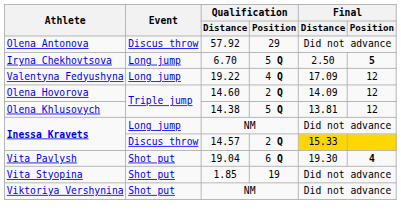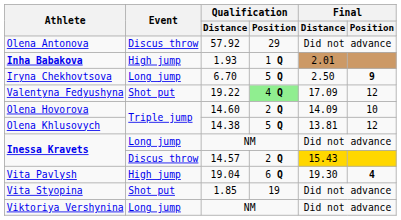 <table class=wikitable style="font-size:90%">
 <tr>
 <th rowspan="2">Athlete</th>
 <th rowspan="2">Event</th>
 <th colspan="2">Qualification</th>
 <th colspan="2">Final</th>
 </tr>
 <tr style="font-size:95%">
 <th>Distance</th>
 <th>Position</th>
 <th>Distance</th>
 <th>Position</th>
 </tr>
 <tr align=center>
 <td align=left><a href='#'>Olena Antonova</a></td>
 <td align=left><a href='#'>Discus throw</a></td>
 <td>57.92</td>
 <td>29</td>
 <td colspan=2>Did not advance</td>
 </tr>
 <tr align=center>
+<td align=left><strong><a href='#'>Inha Babakova</a></strong></td>
+<td align=left><a href='#'>High jump</a></td>
+<td>1.93</td>
+<td>1 <strong>Q</strong></td>
+<td align="center" bgcolor='cc9966'>2.01</td>
+<td align="center" bgcolor='cc9966'></td>
+</tr>
+<tr align=center>
 <td align=left><a href='#'>Iryna Chekhovtsova</a></td>
 <td align=left><a href='#'>Long jump</a></td>
 <td>6.70</td>
 <td>5 <strong>Q</strong></td>
 <td>2.50</td>
-<td><strong>5</strong></td>
+<td><strong>9</strong></td>
 </tr>
 <tr align=center>
 <td align=left><a href='#'>Valentyna Fedyushyna</a></td>
-<td align=left><a href='#'>Long jump</a></td>
+<td align=left><a href='#'>Shot put</a></td>
 <td>19.22</td>
-<td>4 <strong>Q</strong></td>
+<td style="background: lightgreen;">4 <strong>Q</strong></td>
 <td>17.09</td>
 <td>12</td>
 </tr>
 <tr align=center>
 <td align=left><a href='#'>Olena Hovorova</a></td>
 <td align=left rowspan=2><a href='#'>Triple jump</a></td>
 <td>14.60</td>
 <td>2 <strong>Q</strong></td>
 <td>14.09</td>
-<td>12</td>
+<td>10</td>
 </tr>
 <tr align=center>
 <td align=left><a href='#'>Olena Khlusovych</a></td>
 <td>14.38</td>
 <td>5 <strong>Q</strong></td>
 <td>13.81</td>
 <td>12</td>
 </tr>
 <tr align=center>
 <td align=left rowspan=2><strong><a href='#'>Inessa Kravets</a></strong></td>
 <td align=left><a href='#'>Long jump</a></td>
 <td colspan=2>NM</td>
 <td colspan=2>Did not advance</td>
 </tr>
 <tr align=center>
 <td align=left><a href='#'>Discus throw</a></td>
 <td>14.57</td>
 <td>2 <strong>Q</strong></td>
-<td align="center" bgcolor='gold'>15.33</td>
+<td align="center" bgcolor='gold'>15.43</td>
 <td align="center" bgcolor='gold'></td>
 </tr>
 <tr align=center>
 <td align=left><a href='#'>Vita Pavlysh</a></td>
-<td align=left><a href='#'>Shot put</a></td>
+<td align=left><a href='#'>High jump</a></td>
 <td>19.04</td>
 <td>6 <strong>Q</strong></td>
 <td>19.30</td>
 <td><strong>4</strong></td>
 </tr>
 <tr align=center>
 <td align=left><a href='#'>Vita Styopina</a></td>
 <td align=left><a href='#'>Shot put</a></td>
 <td>1.85</td>
 <td>19</td>
 <td colspan=2>Did not advance</td>
 </tr>
 <tr align=center>
 <td align=left><a href='#'>Viktoriya Vershynina</a></td>
-<td align=left><a href='#'>Shot put</a></td>
+<td align=left><a href='#'>Long jump</a></td>
 <td colspan=2>NM</td>
 <td colspan=2>Did not advance</td>
 </tr>
 </table>
